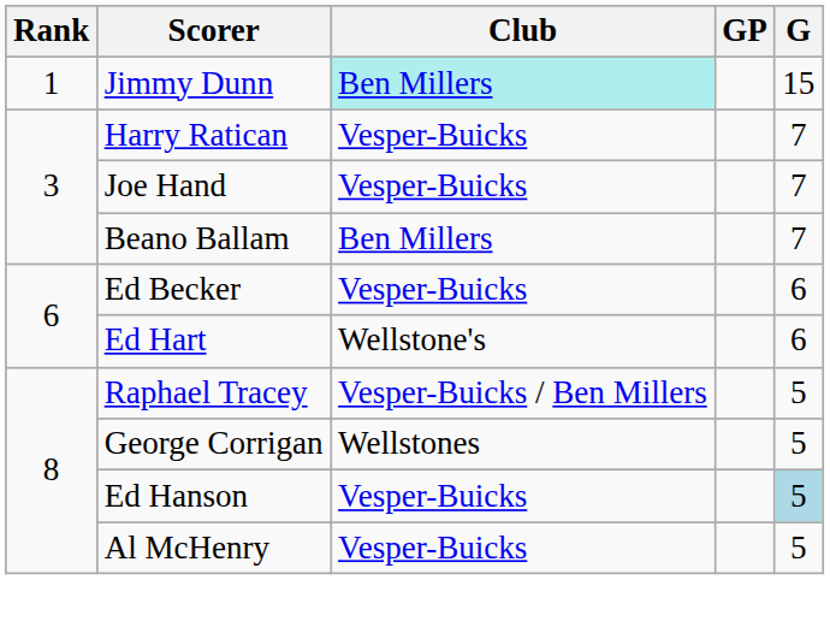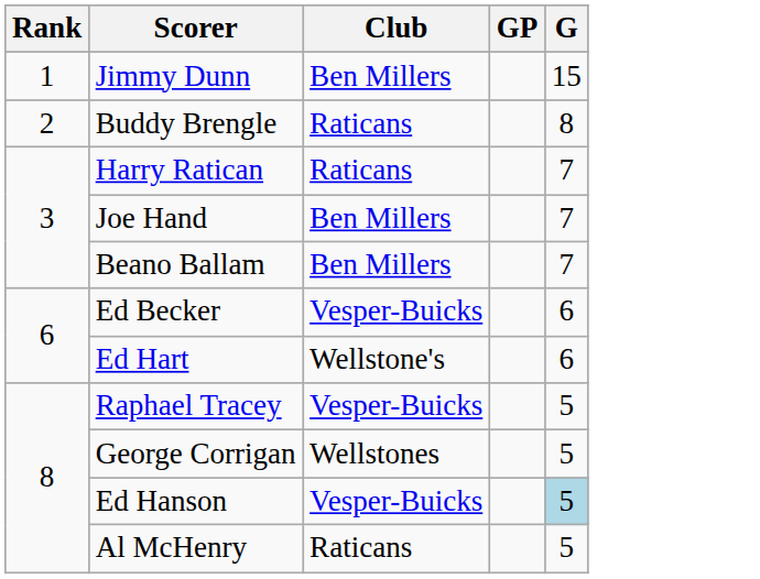 <table class="wikitable">
 <tr>
 <th>Rank</th>
 <th>Scorer</th>
 <th>Club</th>
 <th>GP</th>
 <th>G</th>
 </tr>
 <tr>
 <td align=center>1</td>
 <td><a href='#'>Jimmy Dunn</a></td>
-<td style="background: paleturquoise;"><a href='#'>Ben Millers</a></td>
+<td><a href='#'>Ben Millers</a></td>
 <td align=center></td>
 <td align=center>15</td>
 </tr>
 <tr>
+<td align=center>2</td>
+<td>Buddy Brengle</td>
+<td><a href='#'>Raticans</a></td>
+<td align=center></td>
+<td align=center>8</td>
+</tr>
+<tr>
 <td rowspan=3 align=center>3</td>
 <td><a href='#'>Harry Ratican</a></td>
-<td><a href='#'>Vesper-Buicks</a></td>
+<td><a href='#'>Raticans</a></td>
 <td align=center></td>
 <td align=center>7</td>
 </tr>
 <tr>
 <td>Joe Hand</td>
-<td><a href='#'>Vesper-Buicks</a></td>
+<td><a href='#'>Ben Millers</a></td>
 <td align=center></td>
 <td align=center>7</td>
 </tr>
 <tr>
 <td>Beano Ballam</td>
 <td><a href='#'>Ben Millers</a></td>
 <td align=center></td>
 <td align=center>7</td>
 </tr>
 <tr>
 <td rowspan=2 align=center>6</td>
 <td>Ed Becker</td>
 <td><a href='#'>Vesper-Buicks</a></td>
 <td align=center></td>
 <td align=center>6</td>
 </tr>
 <tr>
 <td><a href='#'>Ed Hart</a></td>
 <td>Wellstone's</td>
 <td align=center></td>
 <td align=center>6</td>
 </tr>
 <tr>
 <td rowspan=4 align=center>8</td>
 <td><a href='#'>Raphael Tracey</a></td>
-<td><a href='#'>Vesper-Buicks</a> / <a href='#'>Ben Millers</a></td>
+<td><a href='#'>Vesper-Buicks</a></td>
 <td align=center></td>
 <td align=center>5</td>
 </tr>
 <tr>
 <td>George Corrigan</td>
 <td>Wellstones</td>
 <td align=center></td>
 <td align=center>5</td>
 </tr>
 <tr>
 <td>Ed Hanson</td>
 <td><a href='#'>Vesper-Buicks</a></td>
 <td align=center></td>
 <td align=center style="background: lightblue;">5</td>
 </tr>
 <tr>
 <td>Al McHenry</td>
-<td><a href='#'>Vesper-Buicks</a></td>
+<td>Raticans</td>
 <td align=center></td>
 <td align=center>5</td>
 </tr>
 </table>
